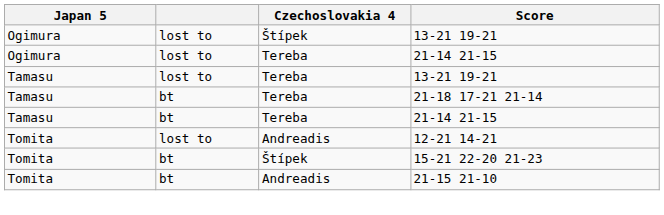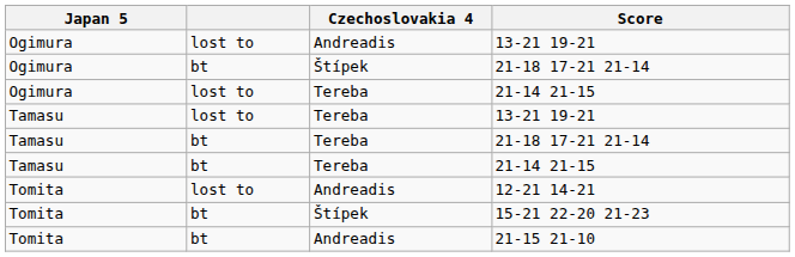 <table class="wikitable">
 <tr>
 <th width=150> Japan 5</th>
 <th width=100></th>
 <th width=150> Czechoslovakia 4</th>
 <th width=250>Score</th>
 </tr>
 <tr>
 <td>Ogimura</td>
 <td>lost to</td>
+<td>Andreadis</td>
+<td>13-21 19-21</td>
+</tr>
+<tr>
+<td>Ogimura</td>
+<td>bt</td>
 <td>Štípek</td>
-<td>13-21 19-21</td>
+<td>21-18 17-21 21-14</td>
 </tr>
 <tr>
 <td>Ogimura</td>
 <td>lost to</td>
 <td>Tereba</td>
 <td>21-14 21-15</td>
 </tr>
 <tr>
 <td>Tamasu</td>
 <td>lost to</td>
 <td>Tereba</td>
 <td>13-21 19-21</td>
 </tr>
 <tr>
 <td>Tamasu</td>
 <td>bt</td>
 <td>Tereba</td>
 <td>21-18 17-21 21-14</td>
 </tr>
 <tr>
 <td>Tamasu</td>
 <td>bt</td>
 <td>Tereba</td>
 <td>21-14 21-15</td>
 </tr>
 <tr>
 <td>Tomita</td>
 <td>lost to</td>
 <td>Andreadis</td>
 <td>12-21 14-21</td>
 </tr>
 <tr>
 <td>Tomita</td>
 <td>bt</td>
 <td>Štípek</td>
 <td>15-21 22-20 21-23</td>
 </tr>
 <tr>
 <td>Tomita</td>
 <td>bt</td>
 <td>Andreadis</td>
 <td>21-15 21-10</td>
 </tr>
 </table>
